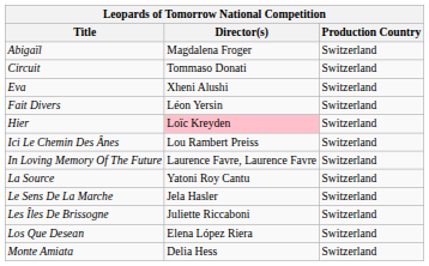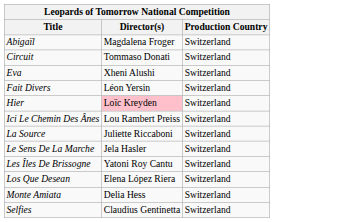 <table class="wikitable">
 <tr>
 <th colspan="3">Leopards of Tomorrow National Competition</th>
 </tr>
 <tr>
 <th>Title</th>
 <th>Director(s)</th>
 <th>Production Country</th>
 </tr>
 <tr>
 <td><em>Abigaïl</em></td>
 <td>Magdalena Froger</td>
 <td>Switzerland</td>
 </tr>
 <tr>
 <td><em>Circuit</em></td>
 <td>Tommaso Donati</td>
 <td>Switzerland</td>
 </tr>
 <tr>
 <td><em>Eva</em></td>
 <td>Xheni Alushi</td>
 <td>Switzerland</td>
 </tr>
 <tr>
 <td><em>Fait Divers</em></td>
 <td>Léon Yersin</td>
 <td>Switzerland</td>
 </tr>
 <tr>
 <td><em>Hier</em></td>
 <td style="background: pink;">Loïc Kreyden</td>
 <td>Switzerland</td>
 </tr>
 <tr>
 <td><em>Ici Le Chemin Des Ânes</em></td>
 <td>Lou Rambert Preiss</td>
 <td>Switzerland</td>
 </tr>
 <tr>
-<td><em>In Loving Memory Of The Future</em></td>
-<td>Laurence Favre, Laurence Favre</td>
-<td>Switzerland</td>
-</tr>
-<tr>
 <td><em>La Source</em></td>
-<td>Yatoni Roy Cantu</td>
+<td>Juliette Riccaboni</td>
 <td>Switzerland</td>
 </tr>
 <tr>
 <td><em>Le Sens De La Marche</em></td>
 <td>Jela Hasler</td>
 <td>Switzerland</td>
 </tr>
 <tr>
 <td><em>Les Îles De Brissogne</em></td>
-<td>Juliette Riccaboni</td>
+<td>Yatoni Roy Cantu</td>
 <td>Switzerland</td>
 </tr>
 <tr>
 <td><em>Los Que Desean</em></td>
 <td>Elena López Riera</td>
 <td>Switzerland</td>
 </tr>
 <tr>
 <td><em>Monte Amiata</em></td>
 <td>Delia Hess</td>
 <td>Switzerland</td>
 </tr>
+<tr>
+<td><em>Selfies</em></td>
+<td>Claudius Gentinetta</td>
+<td>Switzerland</td>
+</tr>
 </table>
